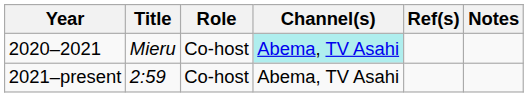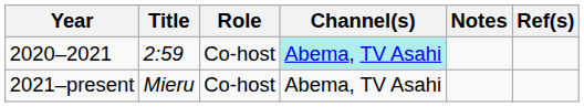 <table class="wikitable">
 <tr>
 <th>Year</th>
 <th>Title</th>
 <th>Role</th>
 <th>Channel(s)</th>
+<th>Notes</th>
 <th>Ref(s)</th>
-<th>Notes</th>
 </tr>
 <tr>
 <td>2020–2021</td>
-<td><em>Mieru</em></td>
+<td><em>2:59</em></td>
 <td>Co-host</td>
 <td style="background: paleturquoise;"><a href='#'>Abema</a>, <a href='#'>TV Asahi</a></td>
 <td></td>
 <td></td>
 </tr>
 <tr>
 <td>2021–present</td>
-<td><em>2:59</em></td>
+<td><em>Mieru</em></td>
 <td>Co-host</td>
 <td>Abema, TV Asahi</td>
 <td></td>
 <td></td>
 </tr>
 </table>
